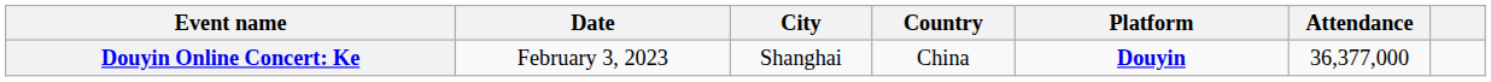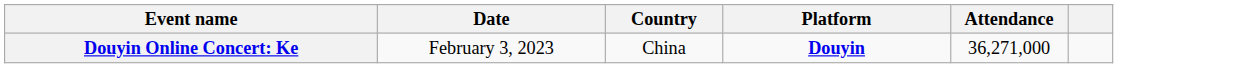 <table class="wikitable plainrowheaders" style="text-align:center;">
 <tr>
 <th scope="col" style="width:20em;">Event name</th>
 <th scope="col" style="width:12em;">Date</th>
-<th scope="col" style="width:6em;">City</th>
 <th scope="col" style="width:6em;">Country</th>
 <th scope="col" style="width:12em;">Platform</th>
 <th scope="col" style="width:6em;">Attendance</th>
 <th scope="col" style="width:2em;"></th>
 </tr>
 <tr>
 <th scope="rowgroup"><a href='#'>Douyin Online Concert: Ke</a></th>
 <td>February 3, 2023</td>
-<td>Shanghai</td>
 <td>China</td>
 <td><strong><a href='#'>Douyin</a></strong></td>
-<td>36,377,000</td>
+<td>36,271,000</td>
 <td></td>
 </tr>
 </table>
